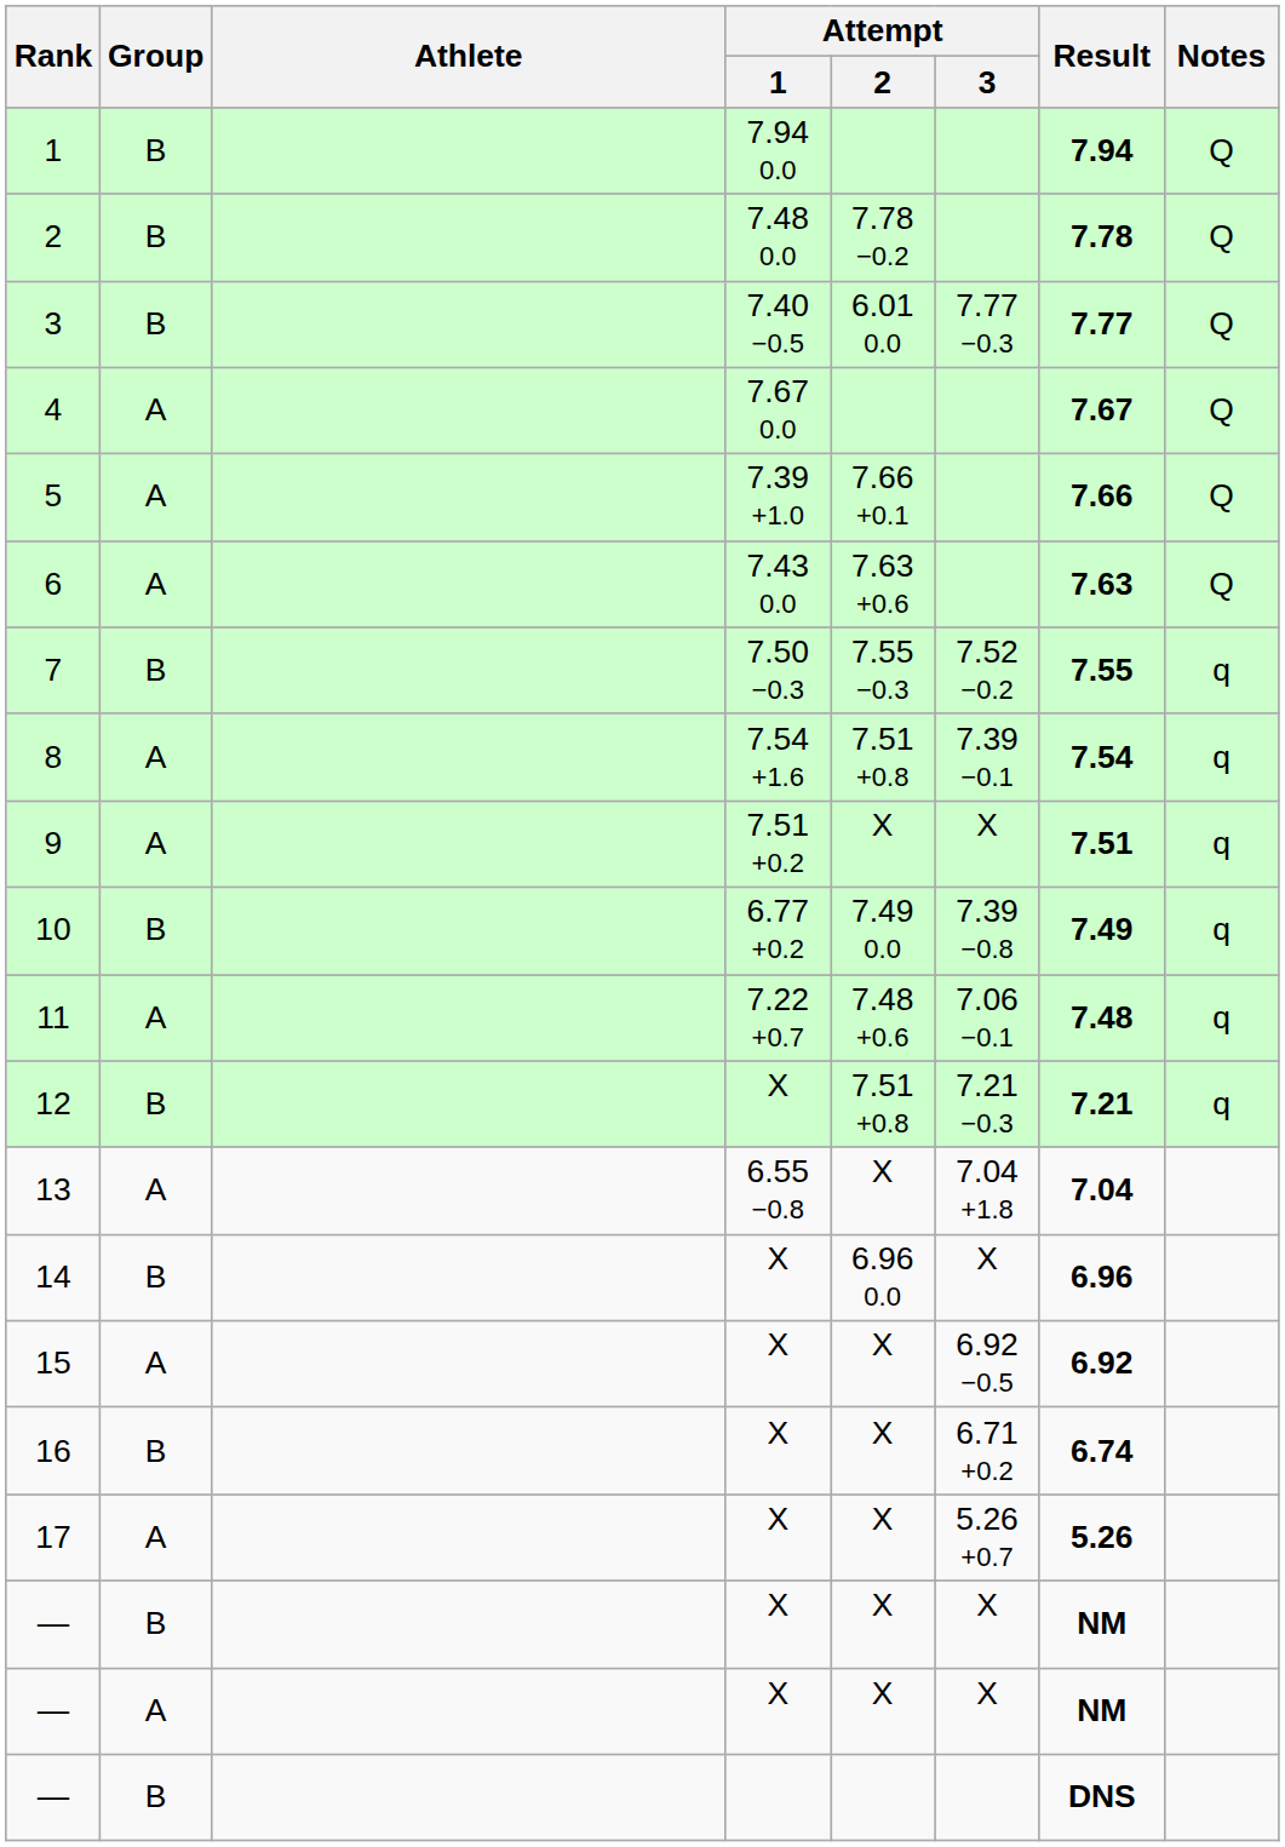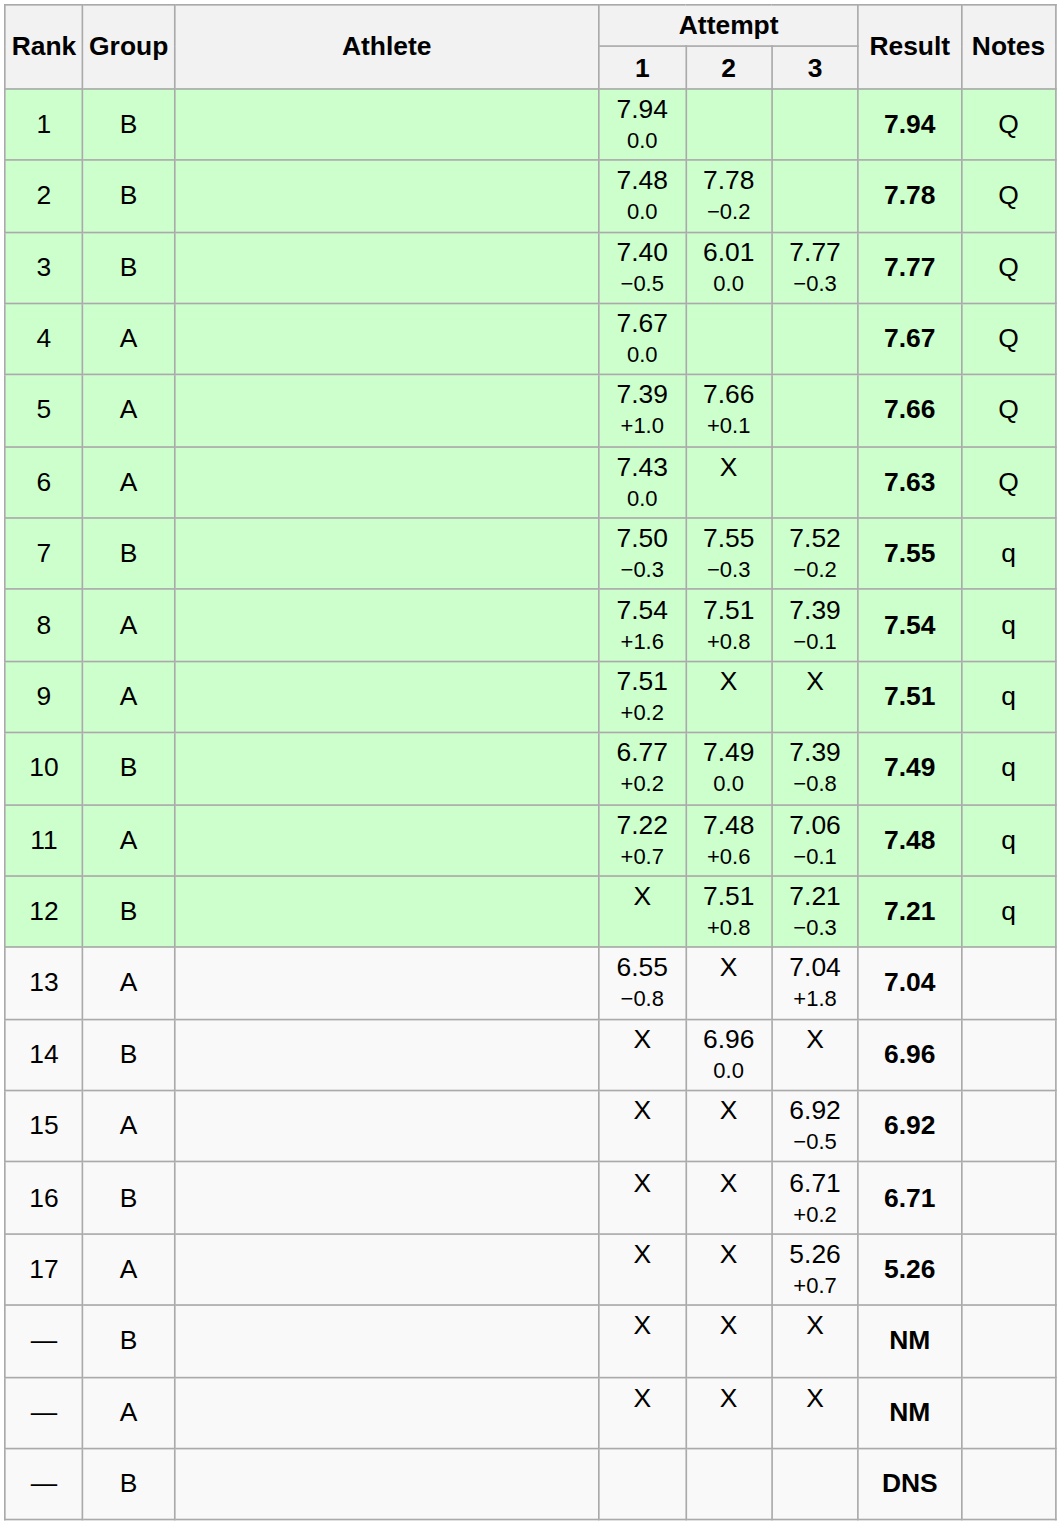 <table class="wikitable" style="text-align:center">
 <tr>
 <th rowspan=2 width=40>Rank</th>
 <th rowspan=2 width=40>Group</th>
 <th rowspan=2 width=250>Athlete</th>
 <th colspan=3>Attempt</th>
 <th rowspan=2 width=55>Result</th>
 <th rowspan=2 width=50>Notes</th>
 </tr>
 <tr>
 <th width=45>1</th>
 <th width=45>2</th>
 <th width=45>3</th>
 </tr>
 <tr bgcolor="ccffcc">
 <td>1</td>
 <td>B</td>
 <td align=left></td>
 <td>7.94<br><small>0.0</small></td>
 <td></td>
 <td></td>
 <td><strong>7.94</strong></td>
 <td>Q</td>
 </tr>
 <tr bgcolor="ccffcc">
 <td>2</td>
 <td>B</td>
 <td align=left></td>
 <td>7.48<br><small>0.0</small></td>
 <td>7.78<br><small>−0.2</small></td>
 <td></td>
 <td><strong>7.78</strong></td>
 <td>Q</td>
 </tr>
 <tr bgcolor="ccffcc">
 <td>3</td>
 <td>B</td>
 <td align=left></td>
 <td>7.40<br><small>−0.5</small></td>
 <td>6.01<br><small>0.0</small></td>
 <td>7.77<br><small>−0.3</small></td>
 <td><strong>7.77</strong></td>
 <td>Q</td>
 </tr>
 <tr bgcolor="ccffcc">
 <td>4</td>
 <td>A</td>
 <td align=left></td>
 <td>7.67<br><small>0.0</small></td>
 <td></td>
 <td></td>
 <td><strong>7.67</strong></td>
 <td>Q</td>
 </tr>
 <tr bgcolor="ccffcc">
 <td>5</td>
 <td>A</td>
 <td align=left></td>
 <td>7.39<br><small>+1.0</small></td>
 <td>7.66<br><small>+0.1</small></td>
 <td></td>
 <td><strong>7.66</strong></td>
 <td>Q</td>
 </tr>
 <tr bgcolor="ccffcc">
 <td>6</td>
 <td>A</td>
 <td align=left></td>
 <td>7.43<br><small>0.0</small></td>
-<td>7.63<br><small>+0.6</small></td>
+<td>X<br> </td>
 <td></td>
 <td><strong>7.63</strong></td>
 <td>Q</td>
 </tr>
 <tr bgcolor="ccffcc">
 <td>7</td>
 <td>B</td>
 <td align=left></td>
 <td>7.50<br><small>−0.3</small></td>
 <td>7.55<br><small>−0.3</small></td>
 <td>7.52<br><small>−0.2</small></td>
 <td><strong>7.55</strong></td>
 <td>q</td>
 </tr>
 <tr bgcolor="ccffcc">
 <td>8</td>
 <td>A</td>
 <td align=left></td>
 <td>7.54<br><small>+1.6</small></td>
 <td>7.51<br><small>+0.8</small></td>
 <td>7.39<br><small>−0.1</small></td>
 <td><strong>7.54</strong></td>
 <td>q</td>
 </tr>
 <tr bgcolor="ccffcc">
 <td>9</td>
 <td>A</td>
 <td align=left></td>
 <td>7.51<br><small>+0.2</small></td>
 <td>X<br> </td>
 <td>X<br> </td>
 <td><strong>7.51</strong></td>
 <td>q</td>
 </tr>
 <tr bgcolor="ccffcc">
 <td>10</td>
 <td>B</td>
 <td align=left></td>
 <td>6.77<br><small>+0.2</small></td>
 <td>7.49<br><small>0.0</small></td>
 <td>7.39<br><small>−0.8</small></td>
 <td><strong>7.49</strong></td>
 <td>q</td>
 </tr>
 <tr bgcolor="ccffcc">
 <td>11</td>
 <td>A</td>
 <td align=left></td>
 <td>7.22<br><small>+0.7</small></td>
 <td>7.48<br><small>+0.6</small></td>
 <td>7.06<br><small>−0.1</small></td>
 <td><strong>7.48</strong></td>
 <td>q</td>
 </tr>
 <tr bgcolor="ccffcc">
 <td>12</td>
 <td>B</td>
 <td align=left></td>
 <td>X<br> </td>
 <td>7.51<br><small>+0.8</small></td>
 <td>7.21<br><small>−0.3</small></td>
 <td><strong>7.21</strong></td>
 <td>q</td>
 </tr>
 <tr>
 <td>13</td>
 <td>A</td>
 <td align=left></td>
 <td>6.55<br><small>−0.8</small></td>
 <td>X<br> </td>
 <td>7.04<br><small>+1.8</small></td>
 <td><strong>7.04</strong></td>
 <td></td>
 </tr>
 <tr>
 <td>14</td>
 <td>B</td>
 <td align=left></td>
 <td>X<br> </td>
 <td>6.96<br><small>0.0</small></td>
 <td>X<br> </td>
 <td><strong>6.96</strong></td>
 <td></td>
 </tr>
 <tr>
 <td>15</td>
 <td>A</td>
 <td align=left></td>
 <td>X<br> </td>
 <td>X<br> </td>
 <td>6.92<br><small>−0.5</small></td>
 <td><strong>6.92</strong></td>
 <td></td>
 </tr>
 <tr>
 <td>16</td>
 <td>B</td>
 <td align=left></td>
 <td>X<br> </td>
 <td>X<br> </td>
 <td>6.71<br><small>+0.2</small></td>
-<td><strong>6.74</strong></td>
+<td><strong>6.71</strong></td>
 <td></td>
 </tr>
 <tr>
 <td>17</td>
 <td>A</td>
 <td align=left></td>
 <td>X<br> </td>
 <td>X<br> </td>
 <td>5.26<br><small>+0.7</small></td>
 <td><strong>5.26</strong></td>
 <td></td>
 </tr>
 <tr>
 <td>—</td>
 <td>B</td>
 <td align=left></td>
 <td>X<br> </td>
 <td>X<br> </td>
 <td>X<br> </td>
 <td><strong>NM</strong></td>
 <td></td>
 </tr>
 <tr>
 <td>—</td>
 <td>A</td>
 <td align=left></td>
 <td>X<br> </td>
 <td>X<br> </td>
 <td>X<br> </td>
 <td><strong>NM</strong></td>
 <td></td>
 </tr>
 <tr>
 <td>—</td>
 <td>B</td>
 <td align=left></td>
 <td> <br> </td>
 <td></td>
 <td></td>
 <td><strong>DNS</strong></td>
 <td></td>
 </tr>
 </table>
